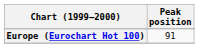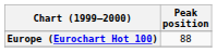 <table class="wikitable sortable plainrowheaders" style="text-align:center">
 <tr>
 <th>Chart (1999–2000)</th>
 <th>Peak<br>position</th>
 </tr>
 <tr>
 </tr>
 <tr>
 <th scope="row">Europe (<a href='#'>Eurochart Hot 100</a>)</th>
-<td>91</td>
+<td>88</td>
 </tr>
 <tr>
 </tr>
 <tr>
 </tr>
 </table>
